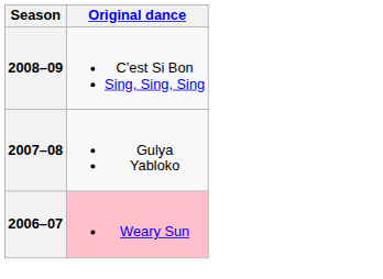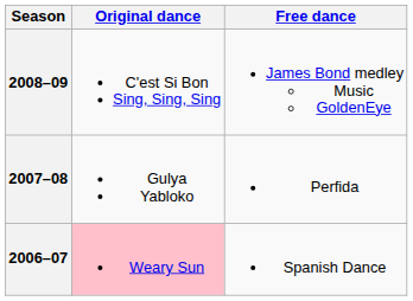 <table class="wikitable" style="text-align:center">
 <tr>
 <th>Season</th>
 <th><a href='#'>Original dance</a></th>
+<th><a href='#'>Free dance</a></th>
 </tr>
 <tr>
 <th>2008–09 <br></th>
 <td><br><ul><li> C'est Si Bon <br></li><li> <a href='#'>Sing, Sing, Sing</a> <br></li></ul></td>
+<td><br><ul><li><a href='#'>James Bond</a> medley<ul><li>Music <br></li><li><a href='#'>GoldenEye</a> <br></li></ul></li></ul></td>
 </tr>
 <tr>
 <th>2007–08 <br></th>
 <td><br><ul><li>Gulya <br></li><li>Yabloko <br></li></ul></td>
+<td><br><ul><li>Perfida <br></li></ul></td>
 </tr>
 <tr>
 <th>2006–07</th>
 <td style="background: pink;"><br><ul><li><a href='#'>Weary Sun</a> <br></li></ul></td>
+<td><br><ul><li>Spanish Dance <br></li></ul></td>
 </tr>
 </table>
